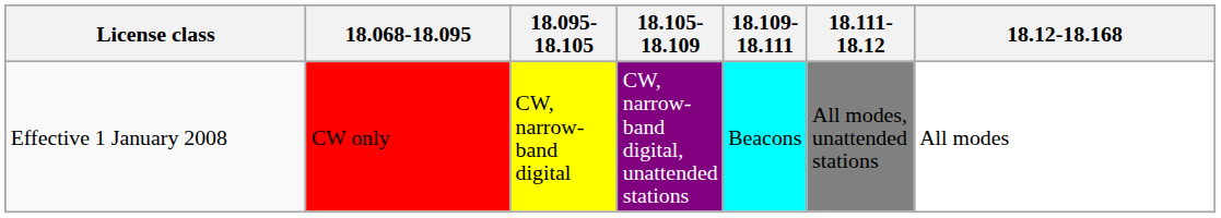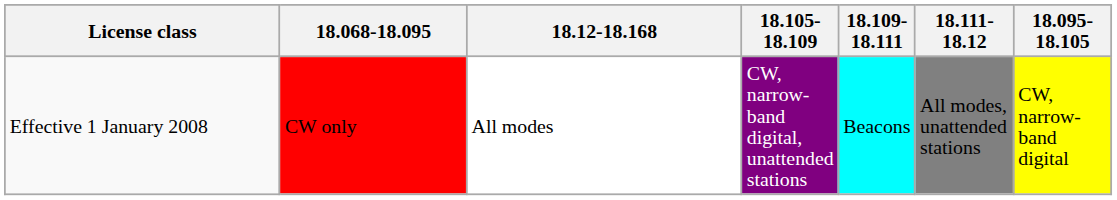 <table class="wikitable" style="font-size:70%">
 <tr>
 <th style="width: 150px;">License class</th>
 <th style="width: 100px;">18.068-18.095</th>
-<th style="width: 50px;">18.095-18.105</th>
+<th style="width: 150px;">18.12-18.168</th>
 <th style="width: 20px;">18.105-18.109</th>
 <th style="width: 20px;">18.109-18.111</th>
 <th style="width: 50px;">18.111-18.12</th>
-<th style="width: 150px;">18.12-18.168</th>
+<th style="width: 50px;">18.095-18.105</th>
 </tr>
 <tr>
 <td>Effective 1 January 2008</td>
 <td style="background-color: red">CW only</td>
-<td style="background-color: yellow">CW, narrow-band digital</td>
+<td style="background-color: white">All modes</td>
 <td style="background: purple; color: white">CW, narrow-band digital, unattended stations</td>
 <td style="background-color: cyan">Beacons</td>
 <td style="background-color: grey">All modes, unattended stations</td>
-<td style="background-color: white">All modes</td>
+<td style="background-color: yellow">CW, narrow-band digital</td>
 </tr>
 </table>
